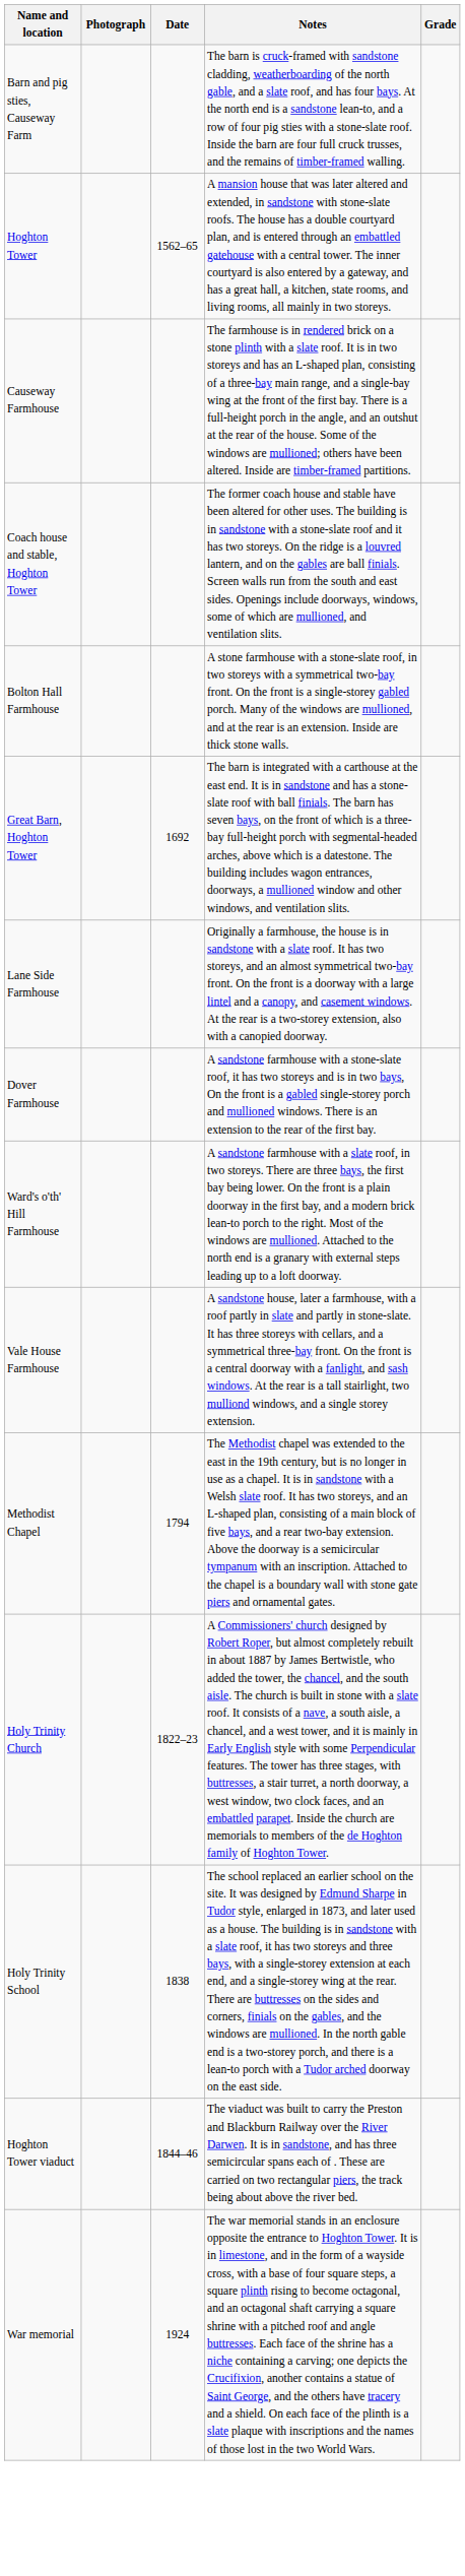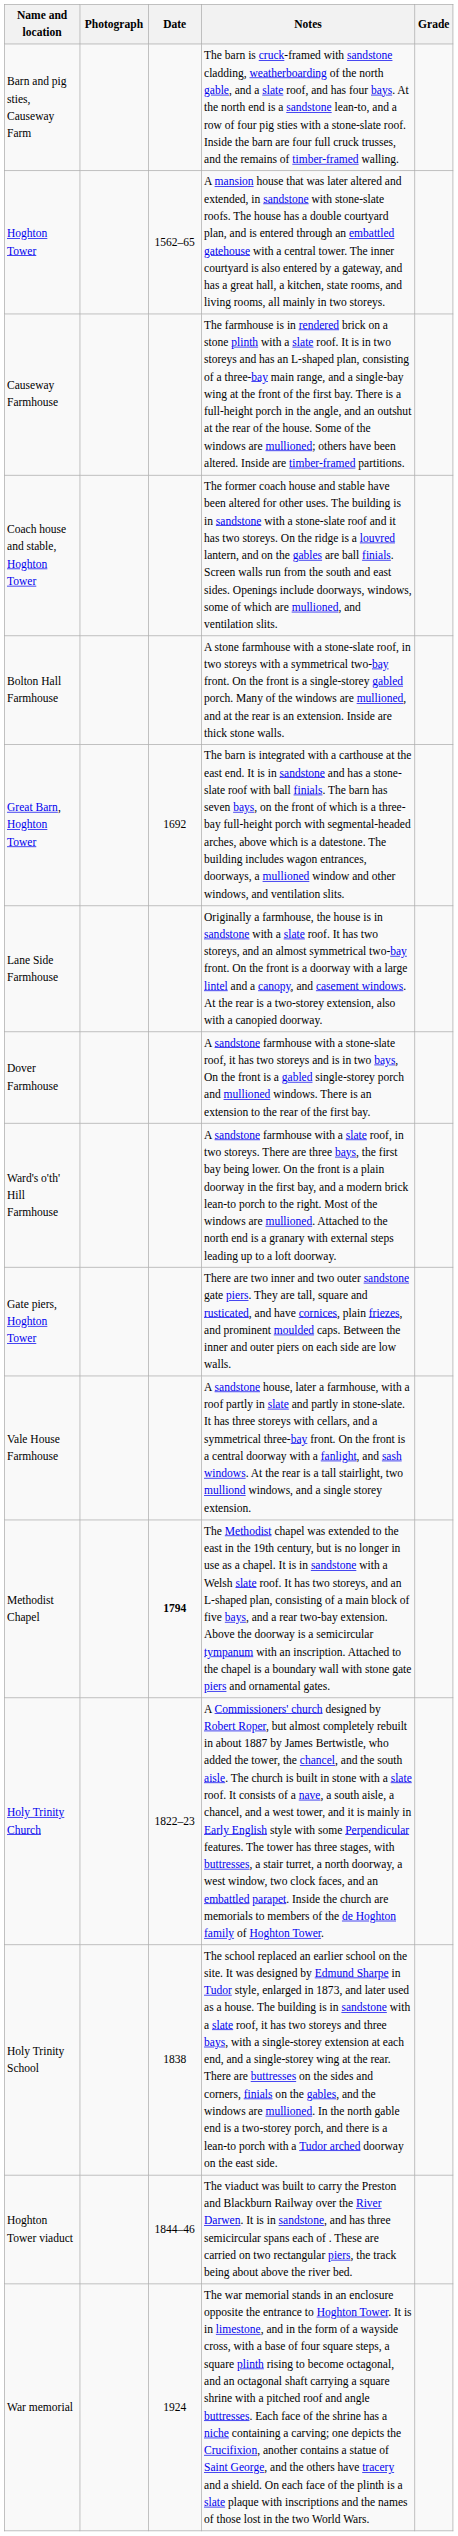 <table class="wikitable sortable plainrowheaders" style="width:100%;border:0px;text-align:left;line-height:150%;">
 <tr>
 <th scope="col"  style="width:150px">Name and location</th>
 <th scope="col"  style="width:100px" class="unsortable">Photograph</th>
 <th scope="col"  style="width:120px">Date</th>
 <th scope="col"  style="width:650px" class="unsortable">Notes</th>
 <th scope="col"  style="width:50px">Grade</th>
 </tr>
 <tr>
 <td>Barn and pig sties,<br>Causeway Farm<br><small></small></td>
 <td></td>
 <td align="center"></td>
 <td>The barn is <a href='#'>cruck</a>-framed with <a href='#'>sandstone</a> cladding, <a href='#'>weatherboarding</a> of the north <a href='#'>gable</a>, and a <a href='#'>slate</a> roof, and has four <a href='#'>bays</a>.  At the north end is a <a href='#'>sandstone</a> lean-to, and a row of four pig sties with a stone-slate roof.  Inside the barn are four full cruck trusses, and the remains of <a href='#'>timber-framed</a> walling.</td>
 <td align="center" ></td>
 </tr>
 <tr>
 <td><a href='#'>Hoghton Tower</a><br><small></small></td>
 <td></td>
 <td align="center">1562–65</td>
 <td>A <a href='#'>mansion</a> house that was later altered and extended, in <a href='#'>sandstone</a> with stone-slate roofs.  The house has a double courtyard plan, and is entered through an <a href='#'>embattled</a> <a href='#'>gatehouse</a> with a central tower.  The inner courtyard is also entered by a gateway, and has a great hall, a kitchen, state rooms, and living rooms, all mainly in two storeys.</td>
 <td align="center" ></td>
 </tr>
 <tr>
 <td>Causeway Farmhouse<br><small></small></td>
 <td></td>
 <td align="center"></td>
 <td>The farmhouse is in <a href='#'>rendered</a> brick on a stone <a href='#'>plinth</a> with a <a href='#'>slate</a> roof.  It is in two storeys and has an L-shaped plan, consisting of a three-<a href='#'>bay</a> main range, and a single-bay wing at the front of the first bay.  There is a full-height porch in the angle, and an outshut at the rear of the house.  Some of the windows are <a href='#'>mullioned</a>; others have been altered.  Inside are <a href='#'>timber-framed</a> partitions.</td>
 <td align="center" ></td>
 </tr>
 <tr>
 <td>Coach house and stable,<br><a href='#'>Hoghton Tower</a><br><small></small></td>
 <td></td>
 <td align="center"></td>
 <td>The former coach house and stable have been altered for other uses.  The building is in <a href='#'>sandstone</a> with a stone-slate roof and it has two storeys.  On the ridge is a <a href='#'>louvred</a> lantern, and on the <a href='#'>gables</a> are ball <a href='#'>finials</a>.  Screen walls run from the south and east sides.  Openings include doorways, windows, some of which are <a href='#'>mullioned</a>, and ventilation slits.</td>
 <td align="center" ></td>
 </tr>
 <tr>
 <td>Bolton Hall Farmhouse<br><small></small></td>
 <td></td>
 <td align="center"></td>
 <td>A stone farmhouse with a stone-slate roof, in two storeys with a symmetrical two-<a href='#'>bay</a> front.  On the front is a single-storey <a href='#'>gabled</a> porch.  Many of the windows are <a href='#'>mullioned</a>, and at the rear is an extension.  Inside are thick stone walls.</td>
 <td align="center" ></td>
 </tr>
 <tr>
 <td><a href='#'>Great Barn</a>,<br><a href='#'>Hoghton Tower</a><br><small></small></td>
 <td></td>
 <td align="center">1692</td>
 <td>The barn is integrated with a carthouse at the east end.  It is in <a href='#'>sandstone</a> and has a stone-slate roof with ball <a href='#'>finials</a>.  The barn has seven <a href='#'>bays</a>, on the front of which is a three-bay full-height porch with segmental-headed arches, above which is a datestone.  The building includes wagon entrances, doorways, a <a href='#'>mullioned</a> window and other windows, and ventilation slits.</td>
 <td align="center" ></td>
 </tr>
 <tr>
 <td>Lane Side Farmhouse<br><small></small></td>
 <td></td>
 <td align="center"></td>
 <td>Originally a farmhouse, the house is in <a href='#'>sandstone</a> with a <a href='#'>slate</a> roof.  It has two storeys, and an almost symmetrical two-<a href='#'>bay</a> front.  On the front is a doorway with a large <a href='#'>lintel</a> and a <a href='#'>canopy</a>, and <a href='#'>casement windows</a>.  At the rear is a two-storey extension, also with a canopied doorway.</td>
 <td align="center" ></td>
 </tr>
 <tr>
 <td>Dover Farmhouse<br><small></small></td>
 <td></td>
 <td align="center"></td>
 <td>A <a href='#'>sandstone</a> farmhouse with a stone-slate roof, it has two storeys and is in two <a href='#'>bays</a>,  On the front is a <a href='#'>gabled</a> single-storey porch and <a href='#'>mullioned</a> windows.  There is an extension to the rear of the first bay.</td>
 <td align="center" ></td>
 </tr>
 <tr>
 <td>Ward's o'th' Hill Farmhouse<br><small></small></td>
 <td></td>
 <td align="center"></td>
 <td>A <a href='#'>sandstone</a> farmhouse with a <a href='#'>slate</a> roof, in two storeys.  There are three <a href='#'>bays</a>, the first bay being lower.  On the front is a plain doorway in the first bay, and a modern brick lean-to porch to the right.  Most of the windows are <a href='#'>mullioned</a>.  Attached to the north end is a granary with external steps leading up to a loft doorway.</td>
 <td align="center" ></td>
 </tr>
 <tr>
+<td>Gate piers,<br><a href='#'>Hoghton Tower</a><br><small></small></td>
+<td></td>
+<td align="center"></td>
+<td>There are two inner and two outer <a href='#'>sandstone</a> gate <a href='#'>piers</a>.  They are tall, square and <a href='#'>rusticated</a>, and have <a href='#'>cornices</a>, plain <a href='#'>friezes</a>, and prominent <a href='#'>moulded</a> caps.  Between the inner and outer piers on each side are low walls.</td>
+<td align="center" ></td>
+</tr>
+<tr>
 <td>Vale House Farmhouse<br><small></small></td>
 <td></td>
 <td align="center"></td>
 <td>A <a href='#'>sandstone</a> house, later a farmhouse, with a roof partly in <a href='#'>slate</a> and partly in stone-slate.  It has three storeys with cellars, and a symmetrical three-<a href='#'>bay</a> front.  On the front is a central doorway with a <a href='#'>fanlight</a>, and <a href='#'>sash windows</a>.  At the rear is a tall stairlight, two <a href='#'>mulliond</a> windows, and a single storey extension.</td>
 <td align="center" ></td>
 </tr>
 <tr>
 <td>Methodist Chapel<br><small></small></td>
 <td></td>
-<td align="center">1794</td>
+<td align="center"><strong>1794</strong></td>
 <td>The <a href='#'>Methodist</a> chapel was extended to the east in the 19th century, but is no longer in use as a chapel.  It is in <a href='#'>sandstone</a> with a Welsh <a href='#'>slate</a> roof.  It has two storeys, and an L-shaped plan, consisting of a main block of five <a href='#'>bays</a>, and a rear two-bay extension.  Above the doorway is a semicircular <a href='#'>tympanum</a> with an inscription.  Attached to the chapel is a boundary wall with stone gate <a href='#'>piers</a> and ornamental gates.</td>
 <td align="center" ></td>
 </tr>
 <tr>
 <td><a href='#'>Holy Trinity Church</a><br><small></small></td>
 <td></td>
 <td align="center">1822–23</td>
 <td>A <a href='#'>Commissioners' church</a> designed by <a href='#'>Robert Roper</a>, but almost completely rebuilt in about 1887 by James Bertwistle, who added the tower, the <a href='#'>chancel</a>, and the south <a href='#'>aisle</a>.  The church is built in stone with a <a href='#'>slate</a> roof.  It consists of a <a href='#'>nave</a>, a south aisle, a chancel, and a west tower, and it is mainly in <a href='#'>Early English</a> style with some <a href='#'>Perpendicular</a> features.  The tower has three stages, with <a href='#'>buttresses</a>, a stair turret, a north doorway, a west window, two clock faces, and an <a href='#'>embattled</a> <a href='#'>parapet</a>.  Inside the church are memorials to members of the <a href='#'>de Hoghton family</a> of <a href='#'>Hoghton Tower</a>.</td>
 <td align="center" ></td>
 </tr>
 <tr>
 <td>Holy Trinity School<br><small></small></td>
 <td></td>
 <td align="center">1838</td>
 <td>The school replaced an earlier school on the site.  It was designed by <a href='#'>Edmund Sharpe</a> in <a href='#'>Tudor</a> style, enlarged in 1873, and later used as a house.  The building is in <a href='#'>sandstone</a> with a <a href='#'>slate</a> roof, it has two storeys and three <a href='#'>bays</a>, with a single-storey extension at each end, and a single-storey wing at the rear.  There are <a href='#'>buttresses</a> on the sides and corners, <a href='#'>finials</a> on the <a href='#'>gables</a>, and the windows are <a href='#'>mullioned</a>.  In the north gable end is a two-storey porch, and there is a lean-to porch with a <a href='#'>Tudor arched</a> doorway on the east side.</td>
 <td align="center" ></td>
 </tr>
 <tr>
 <td>Hoghton Tower viaduct<br><small></small></td>
 <td></td>
 <td align="center">1844–46</td>
 <td>The viaduct was built to carry the Preston and Blackburn Railway over the <a href='#'>River Darwen</a>.  It is in <a href='#'>sandstone</a>, and has three semicircular spans each of .  These are carried on two rectangular <a href='#'>piers</a>, the track being about  above the river bed.</td>
 <td align="center" ></td>
 </tr>
 <tr>
 <td>War memorial<br><small></small></td>
 <td></td>
 <td align="center">1924</td>
 <td>The war memorial stands in an enclosure opposite the entrance to <a href='#'>Hoghton Tower</a>.  It is in <a href='#'>limestone</a>, and in the form of a wayside cross, with a base of four square steps, a square <a href='#'>plinth</a> rising to become octagonal, and an octagonal shaft carrying a square shrine with a pitched roof and angle <a href='#'>buttresses</a>.  Each face of the shrine has a <a href='#'>niche</a> containing a carving; one depicts the <a href='#'>Crucifixion</a>, another contains a statue of <a href='#'>Saint George</a>, and the others have <a href='#'>tracery</a> and a shield.  On each face of the plinth is a <a href='#'>slate</a> plaque with inscriptions and the names of those lost in the two World Wars.</td>
 <td align="center" ></td>
 </tr>
 <tr>
 </tr>
 </table>
